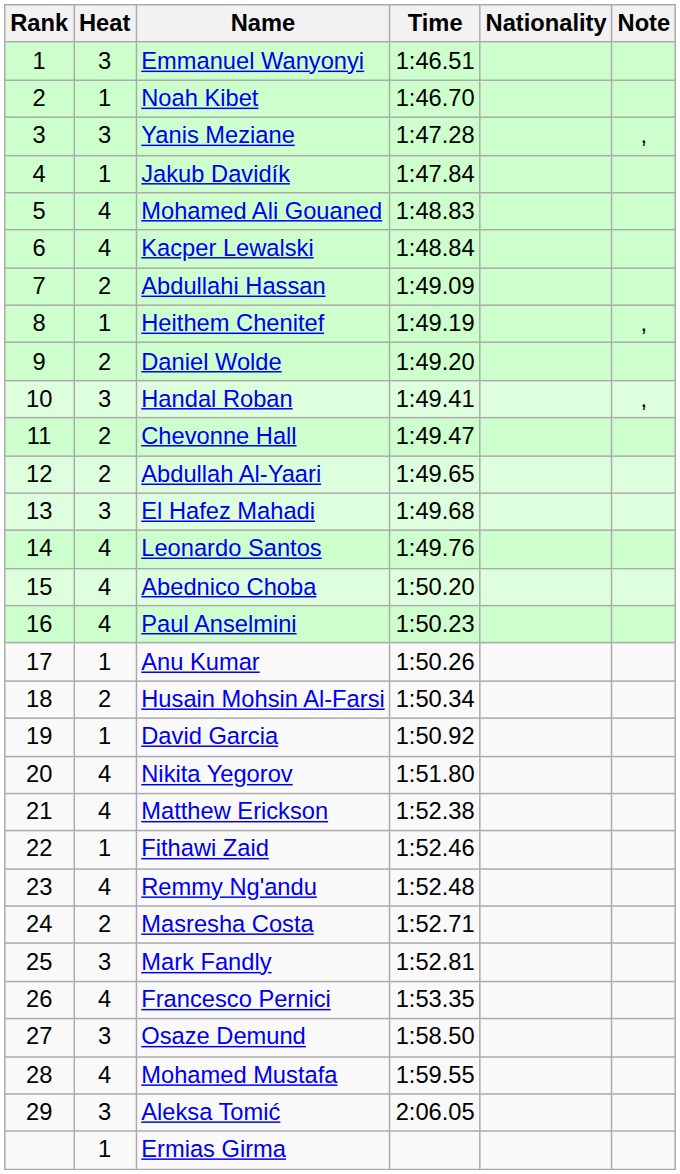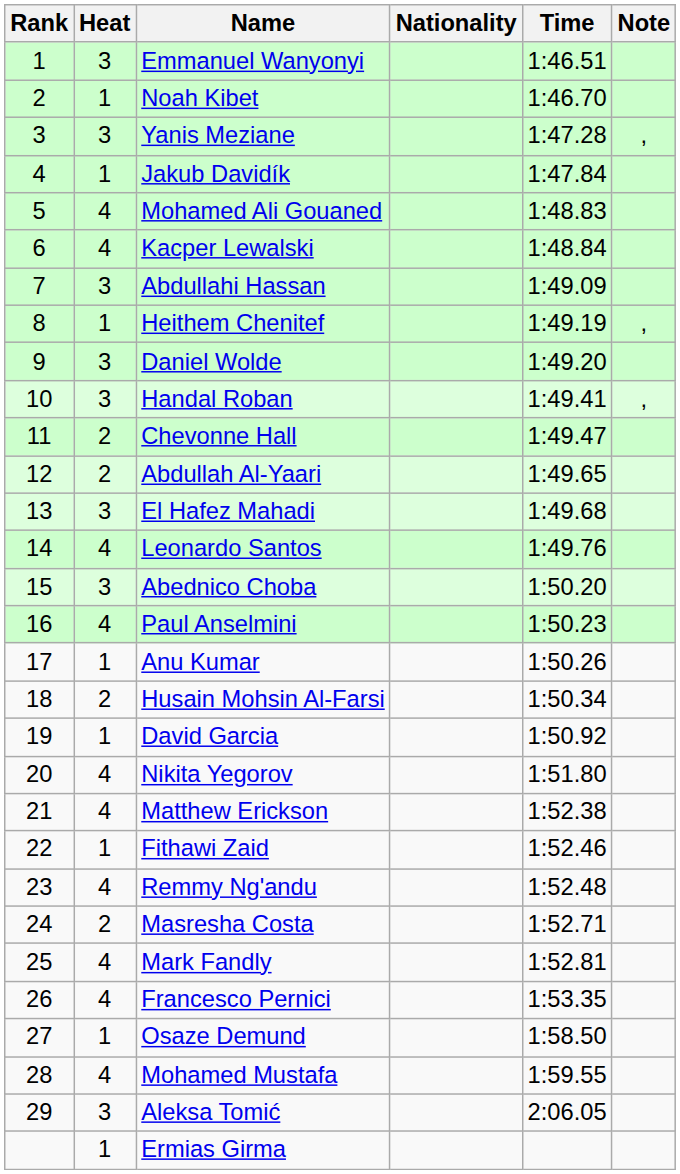 <table class="wikitable sortable" style="text-align:center">
 <tr>
 <th>Rank</th>
 <th>Heat</th>
 <th>Name</th>
+<th>Nationality</th>
 <th>Time</th>
-<th>Nationality</th>
 <th>Note</th>
 </tr>
 <tr bgcolor=ccffcc>
 <td>1</td>
 <td>3</td>
 <td align=left><a href='#'>Emmanuel Wanyonyi</a></td>
+<td align=left></td>
 <td>1:46.51</td>
-<td align=left></td>
 <td></td>
 </tr>
 <tr bgcolor=ccffcc>
 <td>2</td>
 <td>1</td>
 <td align=left><a href='#'>Noah Kibet</a></td>
+<td align=left></td>
 <td>1:46.70</td>
-<td align=left></td>
 <td></td>
 </tr>
 <tr bgcolor=ccffcc>
 <td>3</td>
 <td>3</td>
 <td align=left><a href='#'>Yanis Meziane</a></td>
+<td align=left></td>
 <td>1:47.28</td>
-<td align=left></td>
 <td>, </td>
 </tr>
 <tr bgcolor=ccffcc>
 <td>4</td>
 <td>1</td>
 <td align=left><a href='#'>Jakub Davidík</a></td>
+<td align=left></td>
 <td>1:47.84</td>
-<td align=left></td>
 <td></td>
 </tr>
 <tr bgcolor=ccffcc>
 <td>5</td>
 <td>4</td>
 <td align=left><a href='#'>Mohamed Ali Gouaned</a></td>
+<td align=left></td>
 <td>1:48.83</td>
-<td align=left></td>
 <td></td>
 </tr>
 <tr bgcolor=ccffcc>
 <td>6</td>
 <td>4</td>
 <td align=left><a href='#'>Kacper Lewalski</a></td>
+<td align=left></td>
 <td>1:48.84</td>
-<td align=left></td>
 <td></td>
 </tr>
 <tr bgcolor=ccffcc>
 <td>7</td>
-<td>2</td>
+<td>3</td>
 <td align=left><a href='#'>Abdullahi Hassan</a></td>
+<td align=left></td>
 <td>1:49.09</td>
-<td align=left></td>
 <td></td>
 </tr>
 <tr bgcolor=ccffcc>
 <td>8</td>
 <td>1</td>
 <td align=left><a href='#'>Heithem Chenitef</a></td>
+<td align=left></td>
 <td>1:49.19</td>
-<td align=left></td>
 <td>, </td>
 </tr>
 <tr bgcolor=ccffcc>
 <td>9</td>
-<td>2</td>
+<td>3</td>
 <td align=left><a href='#'>Daniel Wolde</a></td>
+<td align=left></td>
 <td>1:49.20</td>
-<td align=left></td>
 <td></td>
 </tr>
 <tr bgcolor=ddffdd>
 <td>10</td>
 <td>3</td>
 <td align=left><a href='#'>Handal Roban</a></td>
+<td align=left></td>
 <td>1:49.41</td>
-<td align=left></td>
 <td>, </td>
 </tr>
 <tr bgcolor=ccffcc>
 <td>11</td>
 <td>2</td>
 <td align=left><a href='#'>Chevonne Hall</a></td>
+<td align=left></td>
 <td>1:49.47</td>
-<td align=left></td>
 <td></td>
 </tr>
 <tr bgcolor=ddffdd>
 <td>12</td>
 <td>2</td>
 <td align=left><a href='#'>Abdullah Al-Yaari</a></td>
+<td align=left></td>
 <td>1:49.65</td>
-<td align=left></td>
 <td></td>
 </tr>
 <tr bgcolor=ddffdd>
 <td>13</td>
 <td>3</td>
 <td align=left><a href='#'>El Hafez Mahadi</a></td>
+<td align=left></td>
 <td>1:49.68</td>
-<td align=left></td>
 <td></td>
 </tr>
 <tr bgcolor=ccffcc>
 <td>14</td>
 <td>4</td>
 <td align=left><a href='#'>Leonardo Santos</a></td>
+<td align=left></td>
 <td>1:49.76</td>
-<td align=left></td>
 <td></td>
 </tr>
 <tr bgcolor=ddffdd>
 <td>15</td>
-<td>4</td>
+<td>3</td>
 <td align=left><a href='#'>Abednico Choba</a></td>
+<td align=left></td>
 <td>1:50.20</td>
-<td align=left></td>
 <td></td>
 </tr>
 <tr bgcolor=ccffcc>
 <td>16</td>
 <td>4</td>
 <td align=left><a href='#'>Paul Anselmini</a></td>
+<td align=left></td>
 <td>1:50.23</td>
-<td align=left></td>
 <td></td>
 </tr>
 <tr>
 <td>17</td>
 <td>1</td>
 <td align=left><a href='#'>Anu Kumar</a></td>
+<td align=left></td>
 <td>1:50.26</td>
-<td align=left></td>
 <td></td>
 </tr>
 <tr>
 <td>18</td>
 <td>2</td>
 <td align=left><a href='#'>Husain Mohsin Al-Farsi</a></td>
+<td align=left></td>
 <td>1:50.34</td>
-<td align=left></td>
 <td></td>
 </tr>
 <tr>
 <td>19</td>
 <td>1</td>
 <td align=left><a href='#'>David Garcia</a></td>
+<td align=left></td>
 <td>1:50.92</td>
-<td align=left></td>
 <td></td>
 </tr>
 <tr>
 <td>20</td>
 <td>4</td>
 <td align=left><a href='#'>Nikita Yegorov</a></td>
+<td align=left></td>
 <td>1:51.80</td>
-<td align=left></td>
 <td></td>
 </tr>
 <tr>
 <td>21</td>
 <td>4</td>
 <td align=left><a href='#'>Matthew Erickson</a></td>
+<td align=left></td>
 <td>1:52.38</td>
-<td align=left></td>
 <td></td>
 </tr>
 <tr>
 <td>22</td>
 <td>1</td>
 <td align=left><a href='#'>Fithawi Zaid</a></td>
+<td align=left></td>
 <td>1:52.46</td>
-<td align=left></td>
 <td></td>
 </tr>
 <tr>
 <td>23</td>
 <td>4</td>
 <td align=left><a href='#'>Remmy Ng'andu</a></td>
+<td align=left></td>
 <td>1:52.48</td>
-<td align=left></td>
 <td></td>
 </tr>
 <tr>
 <td>24</td>
 <td>2</td>
 <td align=left><a href='#'>Masresha Costa</a></td>
+<td align=left></td>
 <td>1:52.71</td>
-<td align=left></td>
 <td></td>
 </tr>
 <tr>
 <td>25</td>
-<td>3</td>
+<td>4</td>
 <td align=left><a href='#'>Mark Fandly</a></td>
+<td align=left></td>
 <td>1:52.81</td>
-<td align=left></td>
 <td></td>
 </tr>
 <tr>
 <td>26</td>
 <td>4</td>
 <td align=left><a href='#'>Francesco Pernici</a></td>
+<td align=left></td>
 <td>1:53.35</td>
-<td align=left></td>
 <td></td>
 </tr>
 <tr>
 <td>27</td>
-<td>3</td>
+<td>1</td>
 <td align=left><a href='#'>Osaze Demund</a></td>
+<td align=left></td>
 <td>1:58.50</td>
-<td align=left></td>
 <td></td>
 </tr>
 <tr>
 <td>28</td>
 <td>4</td>
 <td align=left><a href='#'>Mohamed Mustafa</a></td>
+<td align="left"></td>
 <td>1:59.55</td>
-<td align="left"></td>
 <td></td>
 </tr>
 <tr>
 <td>29</td>
 <td>3</td>
 <td align=left><a href='#'>Aleksa Tomić</a></td>
+<td align=left></td>
 <td>2:06.05</td>
-<td align=left></td>
 <td></td>
 </tr>
 <tr>
 <td></td>
 <td>1</td>
 <td align=left><a href='#'>Ermias Girma</a></td>
+<td align=left></td>
 <td></td>
-<td align=left></td>
 <td></td>
 </tr>
 </table>
